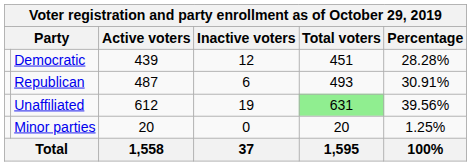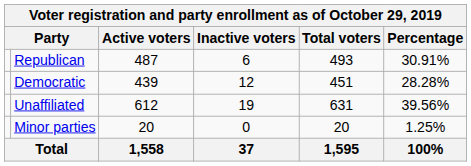 <table class=wikitable>
 <tr>
 <th colspan = 6>Voter registration and party enrollment as of October 29, 2019</th>
 </tr>
 <tr>
 <th colspan = 2>Party</th>
 <th>Active voters</th>
 <th>Inactive voters</th>
 <th>Total voters</th>
 <th>Percentage</th>
 </tr>
 <tr>
 <td></td>
+<td><a href='#'>Republican</a></td>
+<td align = center>487</td>
+<td align = center>6</td>
+<td align = center>493</td>
+<td align = center>30.91%</td>
+</tr>
+<tr>
+<td></td>
 <td><a href='#'>Democratic</a></td>
 <td align = center>439</td>
 <td align = center>12</td>
 <td align = center>451</td>
 <td align = center>28.28%</td>
 </tr>
 <tr>
 <td></td>
-<td><a href='#'>Republican</a></td>
-<td align = center>487</td>
-<td align = center>6</td>
-<td align = center>493</td>
-<td align = center>30.91%</td>
-</tr>
-<tr>
-<td></td>
 <td><a href='#'>Unaffiliated</a></td>
 <td align = center>612</td>
 <td align = center>19</td>
-<td align = center style="background: lightgreen;">631</td>
+<td align = center>631</td>
 <td align = center>39.56%</td>
 </tr>
 <tr>
 <td></td>
 <td><a href='#'>Minor parties</a></td>
 <td align = center>20</td>
 <td align = center>0</td>
 <td align = center>20</td>
 <td align = center>1.25%</td>
 </tr>
 <tr>
 <th colspan = 2>Total</th>
 <th align = center>1,558</th>
 <th align = center>37</th>
 <th align = center>1,595</th>
 <th align = center>100%</th>
 </tr>
 </table>
